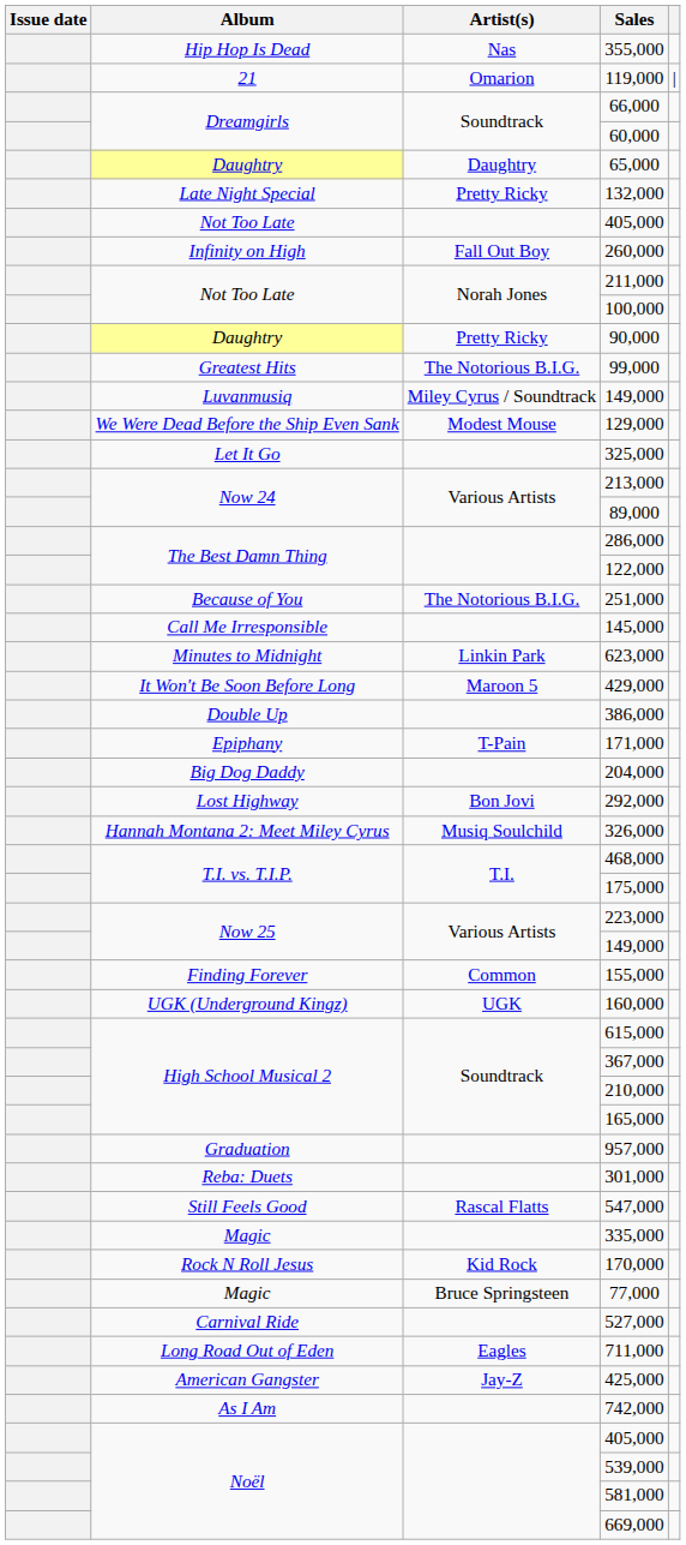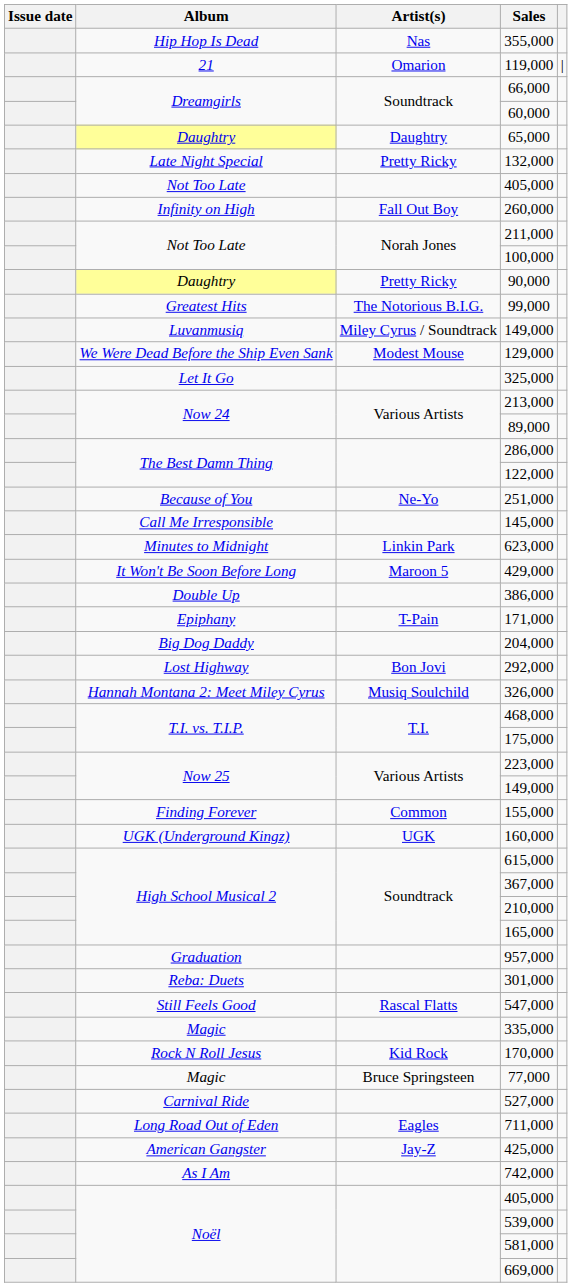 <table class="wikitable sortable plainrowheaders" style="text-align: center">
 <tr>
 <th scope=col>Issue date</th>
 <th scope=col>Album</th>
 <th scope=col>Artist(s)</th>
 <th scope=col>Sales</th>
 <th scope=col class="unsortable"></th>
 </tr>
 <tr>
 <th scope="row"></th>
 <td style="text-align: center;"><em><a href='#'>Hip Hop Is Dead</a></em></td>
 <td style="text-align: center;"><a href='#'>Nas</a></td>
 <td style="text-align: center;">355,000</td>
 <td style="text-align: center;"></td>
 </tr>
 <tr>
 <th scope="row"></th>
 <td style="text-align: center;"><em><a href='#'>21</a></em></td>
 <td style="text-align: center;"><a href='#'>Omarion</a></td>
 <td style="text-align: center;">119,000</td>
 <td style="text-align: center;">|</td>
 </tr>
 <tr>
 <th scope="row"></th>
 <td style="text-align: center;" rowspan=2><em><a href='#'>Dreamgirls</a></em></td>
 <td style="text-align: center;" rowspan=2>Soundtrack</td>
 <td style="text-align: center;">66,000</td>
 <td style="text-align: center;"></td>
 </tr>
 <tr>
 <th scope="row"></th>
 <td style="text-align: center;">60,000</td>
 <td style="text-align: center;"></td>
 </tr>
 <tr>
 <th scope="row"></th>
 <td bgcolor=#FFFF99 style="text-align: center;"><em><a href='#'>Daughtry</a></em> </td>
 <td style="text-align: center;"><a href='#'>Daughtry</a></td>
 <td style="text-align: center;">65,000</td>
 <td style="text-align: center;"></td>
 </tr>
 <tr>
 <th scope="row"></th>
 <td style="text-align: center;"><em><a href='#'>Late Night Special</a></em></td>
 <td style="text-align: center;"><a href='#'>Pretty Ricky</a></td>
 <td style="text-align: center;">132,000</td>
 <td style="text-align: center;"></td>
 </tr>
 <tr>
 <th scope="row"></th>
 <td style="text-align: center;"><em><a href='#'>Not Too Late</a></em></td>
 <td style="text-align: center;"></td>
 <td style="text-align: center;">405,000</td>
 <td style="text-align: center;"></td>
 </tr>
 <tr>
 <th scope="row"></th>
 <td style="text-align: center;"><em><a href='#'>Infinity on High</a></em></td>
 <td style="text-align: center;"><a href='#'>Fall Out Boy</a></td>
 <td style="text-align: center;">260,000</td>
 <td style="text-align: center;"></td>
 </tr>
 <tr>
 <th scope="row"></th>
 <td style="text-align: center;" rowspan=2><em>Not Too Late</em></td>
 <td style="text-align: center;" rowspan=2 data-sort-value="Jones, Norah">Norah Jones</td>
 <td style="text-align: center;">211,000</td>
 <td style="text-align: center;"></td>
 </tr>
 <tr>
 <th scope="row"></th>
 <td style="text-align: center;">100,000</td>
 <td style="text-align: center;"></td>
 </tr>
 <tr>
 <th scope="row"></th>
 <td bgcolor=#FFFF99 style="text-align: center;"><em>Daughtry</em> </td>
 <td style="text-align: center;"><a href='#'>Pretty Ricky</a></td>
 <td style="text-align: center;">90,000</td>
 <td style="text-align: center;"></td>
 </tr>
 <tr>
 <th scope="row"></th>
 <td style="text-align: center;"><em><a href='#'>Greatest Hits</a></em></td>
 <td style="text-align: center;" data-sort-value="Notorious B.I.G., The"><a href='#'>The Notorious B.I.G.</a></td>
 <td style="text-align: center;">99,000</td>
 <td style="text-align: center;"></td>
 </tr>
 <tr>
 <th scope="row"></th>
 <td style="text-align: center;"><em><a href='#'>Luvanmusiq</a></em></td>
 <td style="text-align: center;"><a href='#'>Miley Cyrus</a> / Soundtrack</td>
 <td style="text-align: center;">149,000</td>
 <td style="text-align: center;"></td>
 </tr>
 <tr>
 <th scope="row"></th>
 <td style="text-align: center;"><em><a href='#'>We Were Dead Before the Ship Even Sank</a></em></td>
 <td style="text-align: center;"><a href='#'>Modest Mouse</a></td>
 <td style="text-align: center;">129,000</td>
 <td style="text-align: center;"></td>
 </tr>
 <tr>
 <th scope="row"></th>
 <td style="text-align: center;"><em><a href='#'>Let It Go</a></em></td>
 <td style="text-align: center;"></td>
 <td style="text-align: center;">325,000</td>
 <td style="text-align: center;"></td>
 </tr>
 <tr>
 <th scope="row"></th>
 <td style="text-align: center;" rowspan=2><em><a href='#'>Now 24</a></em></td>
 <td style="text-align: center;" rowspan=2>Various Artists</td>
 <td style="text-align: center;">213,000</td>
 <td style="text-align: center;"></td>
 </tr>
 <tr>
 <th scope="row"></th>
 <td style="text-align: center;">89,000</td>
 <td style="text-align: center;"></td>
 </tr>
 <tr>
 <th scope="row"></th>
 <td style="text-align: center;" rowspan=2><em><a href='#'>The Best Damn Thing</a></em></td>
 <td style="text-align: center;" rowspan=2></td>
 <td style="text-align: center;">286,000</td>
 <td style="text-align: center;"></td>
 </tr>
 <tr>
 <th scope="row"></th>
 <td style="text-align: center;">122,000</td>
 <td style="text-align: center;"></td>
 </tr>
 <tr>
 <th scope="row"></th>
 <td style="text-align: center;"><em><a href='#'>Because of You</a></em></td>
-<td style="text-align: center;" data-sort-value="Notorious B.I.G., The"><a href='#'>The Notorious B.I.G.</a></td>
+<td style="text-align: center;"><a href='#'>Ne-Yo</a></td>
 <td style="text-align: center;">251,000</td>
 <td style="text-align: center;"></td>
 </tr>
 <tr>
 <th scope="row"></th>
 <td style="text-align: center;"><em><a href='#'>Call Me Irresponsible</a></em></td>
 <td style="text-align: center;"></td>
 <td style="text-align: center;">145,000</td>
 <td style="text-align: center;"></td>
 </tr>
 <tr>
 <th scope="row"></th>
 <td style="text-align: center;"><em><a href='#'>Minutes to Midnight</a></em></td>
 <td style="text-align: center;"><a href='#'>Linkin Park</a></td>
 <td style="text-align: center;">623,000</td>
 <td style="text-align: center;"></td>
 </tr>
 <tr>
 <th scope="row"></th>
 <td style="text-align: center;"><em><a href='#'>It Won't Be Soon Before Long</a></em></td>
 <td style="text-align: center;"><a href='#'>Maroon 5</a></td>
 <td style="text-align: center;">429,000</td>
 <td style="text-align: center;"></td>
 </tr>
 <tr>
 <th scope="row"></th>
 <td style="text-align: center;"><em><a href='#'>Double Up</a></em></td>
 <td style="text-align: center;"></td>
 <td style="text-align: center;">386,000</td>
 <td style="text-align: center;"></td>
 </tr>
 <tr>
 <th scope="row"></th>
 <td style="text-align: center;"><em><a href='#'>Epiphany</a></em></td>
 <td style="text-align: center;"><a href='#'>T-Pain</a></td>
 <td style="text-align: center;">171,000</td>
 <td style="text-align: center;"></td>
 </tr>
 <tr>
 <th scope="row"></th>
 <td style="text-align: center;"><em><a href='#'>Big Dog Daddy</a></em></td>
 <td style="text-align: center;"></td>
 <td style="text-align: center;">204,000</td>
 <td style="text-align: center;"></td>
 </tr>
 <tr>
 <th scope="row"></th>
 <td style="text-align: center;"><em><a href='#'>Lost Highway</a></em></td>
 <td style="text-align: center;"><a href='#'>Bon Jovi</a></td>
 <td style="text-align: center;">292,000</td>
 <td style="text-align: center;"></td>
 </tr>
 <tr>
 <th scope="row"></th>
 <td style="text-align: center;"><em><a href='#'>Hannah Montana 2: Meet Miley Cyrus</a></em></td>
 <td style="text-align: center;"><a href='#'>Musiq Soulchild</a></td>
 <td style="text-align: center;">326,000</td>
 <td style="text-align: center;"></td>
 </tr>
 <tr>
 <th scope="row"></th>
 <td style="text-align: center;" rowspan=2><em><a href='#'>T.I. vs. T.I.P.</a></em></td>
 <td style="text-align: center;" rowspan=2><a href='#'>T.I.</a></td>
 <td style="text-align: center;">468,000</td>
 <td style="text-align: center;"></td>
 </tr>
 <tr>
 <th scope="row"></th>
 <td style="text-align: center;">175,000</td>
 <td style="text-align: center;"></td>
 </tr>
 <tr>
 <th scope="row"></th>
 <td style="text-align: center;" rowspan=2><em><a href='#'>Now 25</a></em></td>
 <td style="text-align: center;" rowspan=2>Various Artists</td>
 <td style="text-align: center;">223,000</td>
 <td style="text-align: center;"></td>
 </tr>
 <tr>
 <th scope="row"></th>
 <td style="text-align: center;">149,000</td>
 <td style="text-align: center;"></td>
 </tr>
 <tr>
 <th scope="row"></th>
 <td style="text-align: center;"><em><a href='#'>Finding Forever</a></em></td>
 <td style="text-align: center;"><a href='#'>Common</a></td>
 <td style="text-align: center;">155,000</td>
 <td style="text-align: center;"></td>
 </tr>
 <tr>
 <th scope="row"></th>
 <td style="text-align: center;"><em><a href='#'>UGK (Underground Kingz)</a></em></td>
 <td style="text-align: center;"><a href='#'>UGK</a></td>
 <td style="text-align: center;">160,000</td>
 <td style="text-align: center;"></td>
 </tr>
 <tr>
 <th scope="row"></th>
 <td style="text-align: center;" rowspan=4><em><a href='#'>High School Musical 2</a></em></td>
 <td style="text-align: center;" rowspan=4>Soundtrack</td>
 <td style="text-align: center;">615,000</td>
 <td style="text-align: center;"></td>
 </tr>
 <tr>
 <th scope="row"></th>
 <td style="text-align: center;">367,000</td>
 <td style="text-align: center;"></td>
 </tr>
 <tr>
 <th scope="row"></th>
 <td style="text-align: center;">210,000</td>
 <td style="text-align: center;"></td>
 </tr>
 <tr>
 <th scope="row"></th>
 <td style="text-align: center;">165,000</td>
 <td style="text-align: center;"></td>
 </tr>
 <tr>
 <th scope="row"></th>
 <td style="text-align: center;"><em><a href='#'>Graduation</a></em></td>
 <td style="text-align: center;"></td>
 <td style="text-align: center;">957,000</td>
 <td style="text-align: center;"></td>
 </tr>
 <tr>
 <th scope="row"></th>
 <td style="text-align: center;"><em><a href='#'>Reba: Duets</a></em></td>
 <td style="text-align: center;"></td>
 <td style="text-align: center;">301,000</td>
 <td style="text-align: center;"></td>
 </tr>
 <tr>
 <th scope="row"></th>
 <td style="text-align: center;"><em><a href='#'>Still Feels Good</a></em></td>
 <td style="text-align: center;"><a href='#'>Rascal Flatts</a></td>
 <td style="text-align: center;">547,000</td>
 <td style="text-align: center;"></td>
 </tr>
 <tr>
 <th scope="row"></th>
 <td style="text-align: center;"><em><a href='#'>Magic</a></em></td>
 <td style="text-align: center;"></td>
 <td style="text-align: center;">335,000</td>
 <td style="text-align: center;"></td>
 </tr>
 <tr>
 <th scope="row"></th>
 <td style="text-align: center;"><em><a href='#'>Rock N Roll Jesus</a></em></td>
 <td style="text-align: center;"><a href='#'>Kid Rock</a></td>
 <td style="text-align: center;">170,000</td>
 <td style="text-align: center;"></td>
 </tr>
 <tr>
 <th scope="row"></th>
 <td style="text-align: center;"><em>Magic</em></td>
 <td style="text-align: center;" data-sort-value="Springsteen, Bruce">Bruce Springsteen</td>
 <td style="text-align: center;">77,000</td>
 <td style="text-align: center;"></td>
 </tr>
 <tr>
 <th scope="row"></th>
 <td style="text-align: center;"><em><a href='#'>Carnival Ride</a></em></td>
 <td style="text-align: center;"></td>
 <td style="text-align: center;">527,000</td>
 <td style="text-align: center;"></td>
 </tr>
 <tr>
 <th scope="row"></th>
 <td style="text-align: center;"><em><a href='#'>Long Road Out of Eden</a></em></td>
 <td style="text-align: center;"><a href='#'>Eagles</a></td>
 <td style="text-align: center;">711,000</td>
 <td style="text-align: center;"></td>
 </tr>
 <tr>
 <th scope="row"></th>
 <td style="text-align: center;"><em><a href='#'>American Gangster</a></em></td>
 <td style="text-align: center;"><a href='#'>Jay-Z</a></td>
 <td style="text-align: center;">425,000</td>
 <td style="text-align: center;"></td>
 </tr>
 <tr>
 <th scope="row"></th>
 <td style="text-align: center;"><em><a href='#'>As I Am</a></em></td>
 <td style="text-align: center;"></td>
 <td style="text-align: center;">742,000</td>
 <td style="text-align: center;"></td>
 </tr>
 <tr>
 <th scope="row"></th>
 <td style="text-align: center;" rowspan=4><em><a href='#'>Noël</a></em></td>
 <td style="text-align: center;" rowspan=4></td>
 <td style="text-align: center;">405,000</td>
 <td style="text-align: center;"></td>
 </tr>
 <tr>
 <th scope="row"></th>
 <td style="text-align: center;">539,000</td>
 <td style="text-align: center;"></td>
 </tr>
 <tr>
 <th scope="row"></th>
 <td style="text-align: center;">581,000</td>
 <td style="text-align: center;"></td>
 </tr>
 <tr>
 <th scope="row"></th>
 <td style="text-align: center;">669,000</td>
 <td style="text-align: center;"></td>
 </tr>
 </table>
